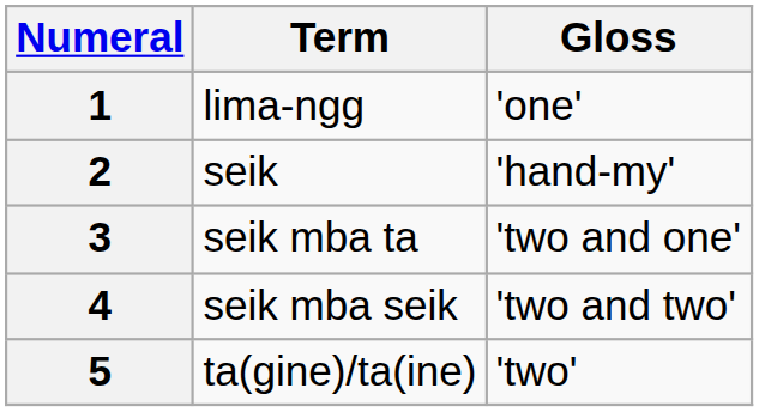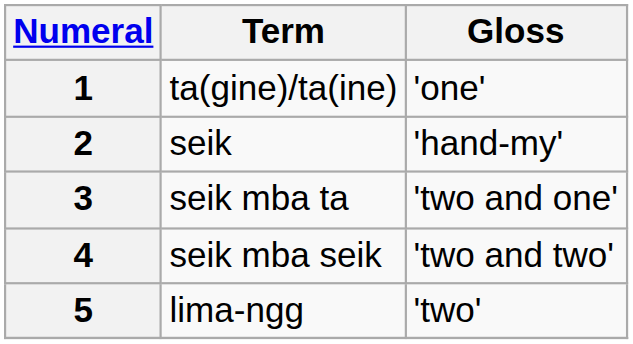 <table class="wikitable" style="text-align: left;">
 <tr>
 <th><a href='#'>Numeral</a></th>
 <th>Term</th>
 <th>Gloss</th>
 </tr>
 <tr>
 <th>1</th>
-<td>lima-ngg</td>
+<td>ta(gine)/ta(ine)</td>
 <td>'one'</td>
 </tr>
 <tr>
 <th>2</th>
 <td>seik</td>
 <td>'hand-my'</td>
 </tr>
 <tr>
 <th>3</th>
 <td>seik mba ta</td>
 <td>'two and one'</td>
 </tr>
 <tr>
 <th>4</th>
 <td>seik mba seik</td>
 <td>'two and two'</td>
 </tr>
 <tr>
 <th>5</th>
-<td>ta(gine)/ta(ine)</td>
+<td>lima-ngg</td>
 <td>'two'</td>
 </tr>
 <tr>
 </tr>
 </table>
